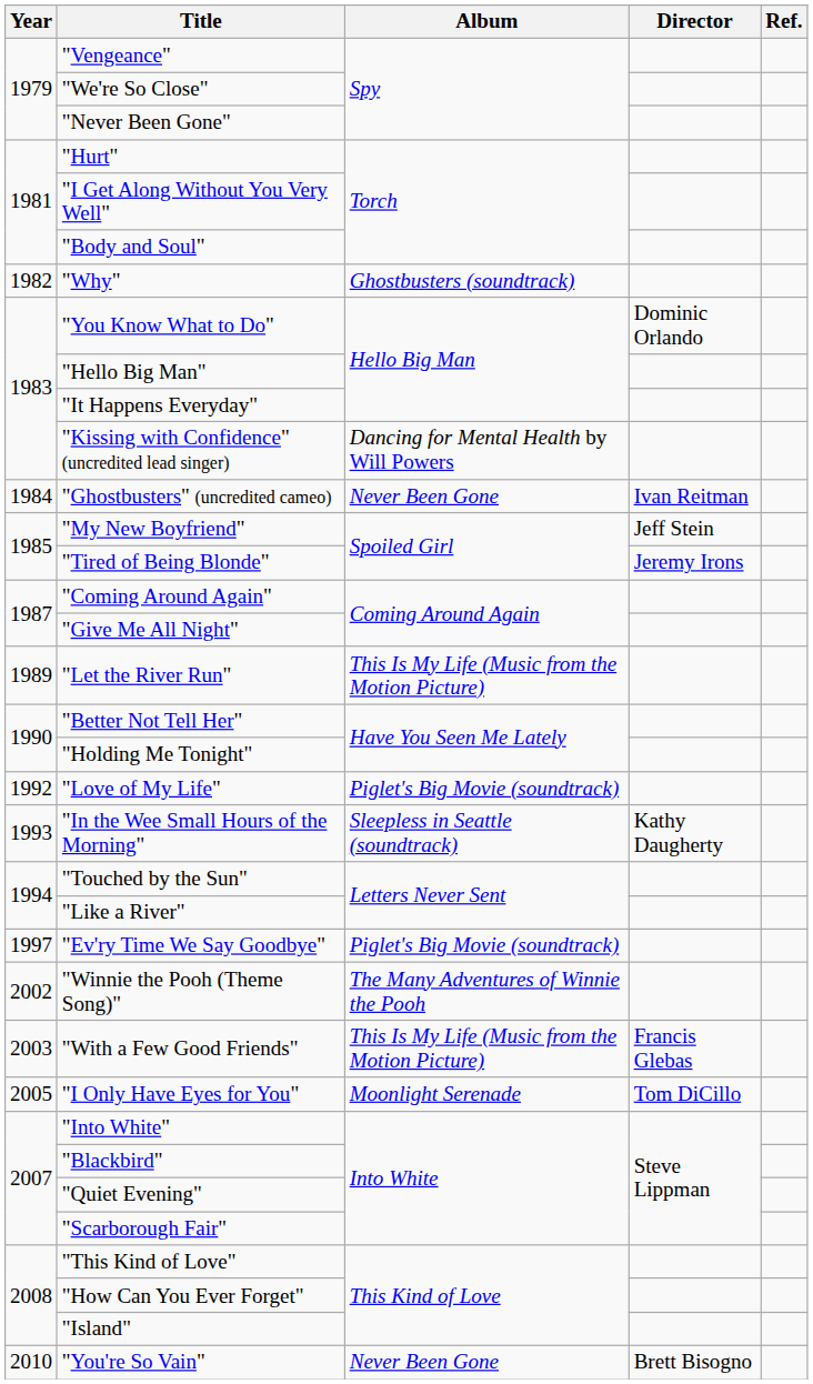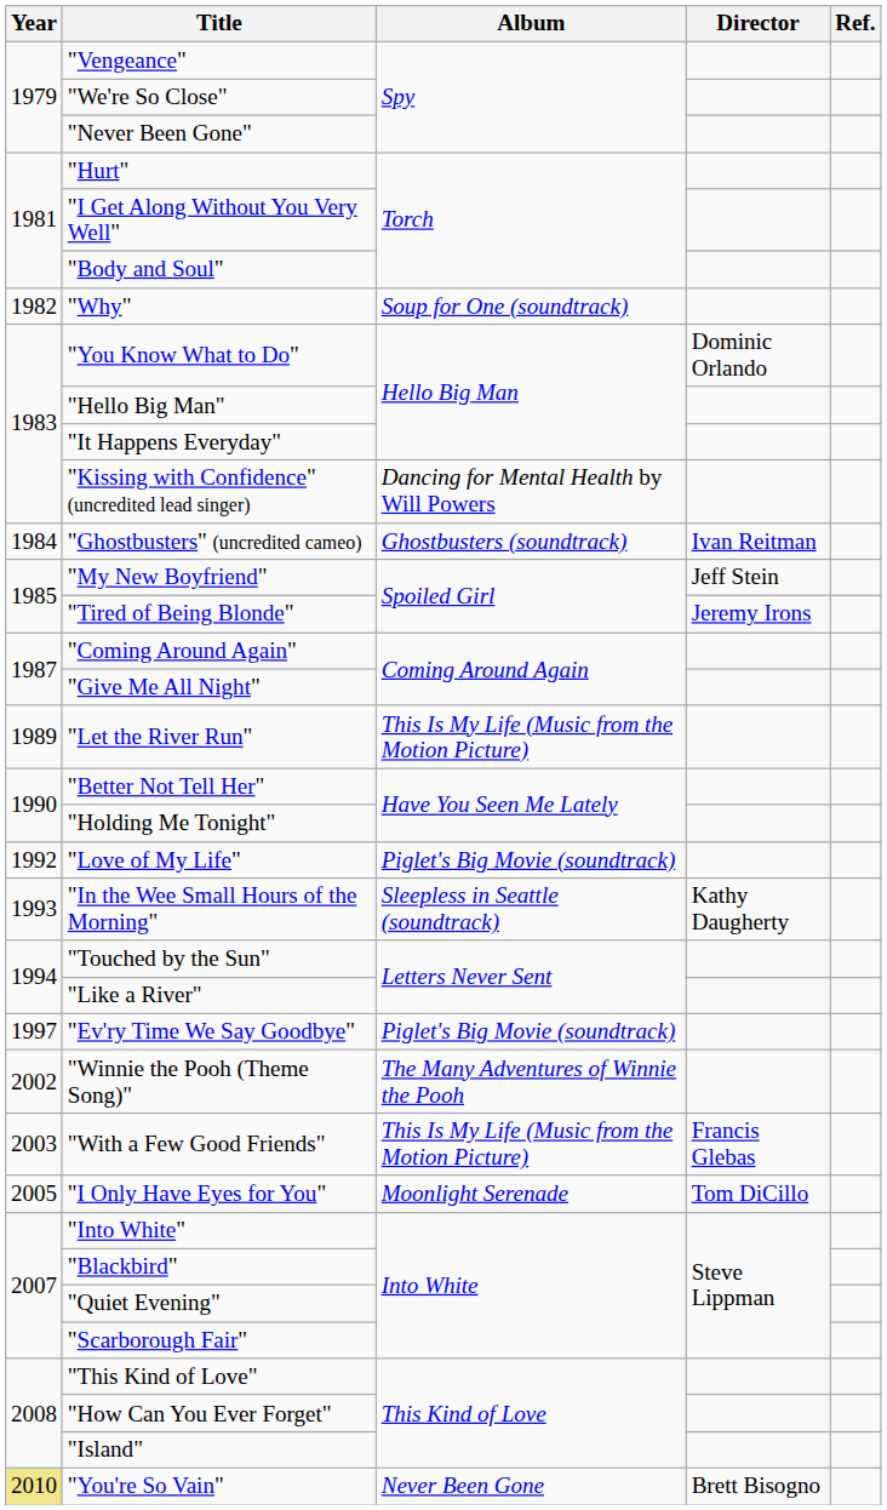 <table class="wikitable">
 <tr>
 <th>Year</th>
 <th>Title</th>
 <th>Album</th>
 <th>Director</th>
 <th>Ref.</th>
 </tr>
 <tr>
 <td rowspan="3">1979</td>
 <td>"<a href='#'>Vengeance</a>"</td>
 <td rowspan="3"><em><a href='#'>Spy</a></em></td>
 <td></td>
 <td align="center"></td>
 </tr>
 <tr>
 <td>"We're So Close"</td>
 <td></td>
 <td align="center"></td>
 </tr>
 <tr>
 <td>"Never Been Gone"</td>
 <td></td>
 <td align="center"></td>
 </tr>
 <tr>
 <td rowspan="3">1981</td>
 <td>"<a href='#'>Hurt</a>"</td>
 <td rowspan="3"><em><a href='#'>Torch</a></em></td>
 <td></td>
 <td align="center"></td>
 </tr>
 <tr>
 <td>"<a href='#'>I Get Along Without You Very Well</a>"</td>
 <td></td>
 <td align="center"></td>
 </tr>
 <tr>
 <td>"<a href='#'>Body and Soul</a>"</td>
 <td></td>
 <td align="center"></td>
 </tr>
 <tr>
 <td>1982</td>
 <td>"<a href='#'>Why</a>"</td>
-<td><em><a href='#'>Ghostbusters (soundtrack)</a></em></td>
+<td><em><a href='#'>Soup for One (soundtrack)</a></em></td>
 <td></td>
 <td align="center"></td>
 </tr>
 <tr>
 <td rowspan="4">1983</td>
 <td>"<a href='#'>You Know What to Do</a>"</td>
 <td rowspan="3"><em><a href='#'>Hello Big Man</a></em></td>
 <td>Dominic Orlando</td>
 <td align="center"></td>
 </tr>
 <tr>
 <td>"Hello Big Man"</td>
 <td></td>
 <td align="center"></td>
 </tr>
 <tr>
 <td>"It Happens Everyday"</td>
 <td></td>
 <td align="center"></td>
 </tr>
 <tr>
 <td>"<a href='#'>Kissing with Confidence</a>" <small>(uncredited lead singer)</small></td>
 <td><em>Dancing for Mental Health</em> by <a href='#'>Will Powers</a></td>
 <td></td>
 <td align="center"></td>
 </tr>
 <tr>
 <td>1984</td>
 <td>"<a href='#'>Ghostbusters</a>" <small>(uncredited cameo)</small></td>
-<td><em><a href='#'>Never Been Gone</a></em></td>
+<td><em><a href='#'>Ghostbusters (soundtrack)</a></em></td>
 <td><a href='#'>Ivan Reitman</a></td>
 <td align="center"></td>
 </tr>
 <tr>
 <td rowspan="2">1985</td>
 <td>"<a href='#'>My New Boyfriend</a>"</td>
 <td rowspan="2"><em><a href='#'>Spoiled Girl</a></em></td>
 <td>Jeff Stein</td>
 <td align="center"></td>
 </tr>
 <tr>
 <td>"<a href='#'>Tired of Being Blonde</a>"</td>
 <td><a href='#'>Jeremy Irons</a></td>
 <td align="center"></td>
 </tr>
 <tr>
 <td rowspan="2">1987</td>
 <td>"<a href='#'>Coming Around Again</a>"</td>
 <td rowspan="2"><em><a href='#'>Coming Around Again</a></em></td>
 <td></td>
 <td align="center"></td>
 </tr>
 <tr>
 <td>"<a href='#'>Give Me All Night</a>"</td>
 <td></td>
 <td align="center"></td>
 </tr>
 <tr>
 <td>1989</td>
 <td>"<a href='#'>Let the River Run</a>"</td>
 <td><em><a href='#'>This Is My Life (Music from the Motion Picture)</a></em></td>
 <td></td>
 <td align="center"></td>
 </tr>
 <tr>
 <td rowspan="2">1990</td>
 <td>"<a href='#'>Better Not Tell Her</a>"</td>
 <td rowspan="2"><em><a href='#'>Have You Seen Me Lately</a></em></td>
 <td></td>
 <td align="center"></td>
 </tr>
 <tr>
 <td>"Holding Me Tonight"</td>
 <td></td>
 <td align="center"></td>
 </tr>
 <tr>
 <td>1992</td>
 <td>"<a href='#'>Love of My Life</a>"</td>
 <td><em><a href='#'>Piglet's Big Movie (soundtrack)</a></em></td>
 <td></td>
 <td align="center"></td>
 </tr>
 <tr>
 <td>1993</td>
 <td>"<a href='#'>In the Wee Small Hours of the Morning</a>"</td>
 <td><em><a href='#'>Sleepless in Seattle (soundtrack)</a></em></td>
 <td>Kathy Daugherty</td>
 <td align="center"></td>
 </tr>
 <tr>
 <td rowspan="2">1994</td>
 <td>"Touched by the Sun"</td>
 <td rowspan="2"><em><a href='#'>Letters Never Sent</a></em></td>
 <td></td>
 <td align="center"></td>
 </tr>
 <tr>
 <td>"Like a River"</td>
 <td></td>
 <td align="center"></td>
 </tr>
 <tr>
 <td>1997</td>
 <td>"<a href='#'>Ev'ry Time We Say Goodbye</a>"</td>
 <td><em><a href='#'>Piglet's Big Movie (soundtrack)</a></em></td>
 <td></td>
 <td align="center"></td>
 </tr>
 <tr>
 <td>2002</td>
 <td>"Winnie the Pooh (Theme Song)"</td>
 <td><em><a href='#'>The Many Adventures of Winnie the Pooh</a></em></td>
 <td></td>
 <td align="center"></td>
 </tr>
 <tr>
 <td>2003</td>
 <td>"With a Few Good Friends"</td>
 <td><em><a href='#'>This Is My Life (Music from the Motion Picture)</a></em></td>
 <td><a href='#'>Francis Glebas</a></td>
 <td align="center"></td>
 </tr>
 <tr>
 <td>2005</td>
 <td>"<a href='#'>I Only Have Eyes for You</a>"</td>
 <td><em><a href='#'>Moonlight Serenade</a></em></td>
 <td><a href='#'>Tom DiCillo</a></td>
 <td align="center"></td>
 </tr>
 <tr>
 <td rowspan="4">2007</td>
 <td>"<a href='#'>Into White</a>"</td>
 <td rowspan="4"><em><a href='#'>Into White</a></em></td>
 <td rowspan="4">Steve Lippman</td>
 <td align="center"></td>
 </tr>
 <tr>
 <td>"<a href='#'>Blackbird</a>"</td>
 <td align="center"></td>
 </tr>
 <tr>
 <td>"Quiet Evening"</td>
 <td align="center"></td>
 </tr>
 <tr>
 <td>"<a href='#'>Scarborough Fair</a>"</td>
 <td align="center"></td>
 </tr>
 <tr>
 <td rowspan="3">2008</td>
 <td>"This Kind of Love"</td>
 <td rowspan="3"><em><a href='#'>This Kind of Love</a></em></td>
 <td></td>
 <td align="center"></td>
 </tr>
 <tr>
 <td>"How Can You Ever Forget"</td>
 <td></td>
 <td align="center"></td>
 </tr>
 <tr>
 <td>"Island"</td>
 <td></td>
 <td align="center"></td>
 </tr>
 <tr>
-<td>2010</td>
+<td style="background: khaki;">2010</td>
 <td>"<a href='#'>You're So Vain</a>"</td>
 <td><em><a href='#'>Never Been Gone</a></em></td>
 <td>Brett Bisogno</td>
 <td align="center"></td>
 </tr>
 </table>
